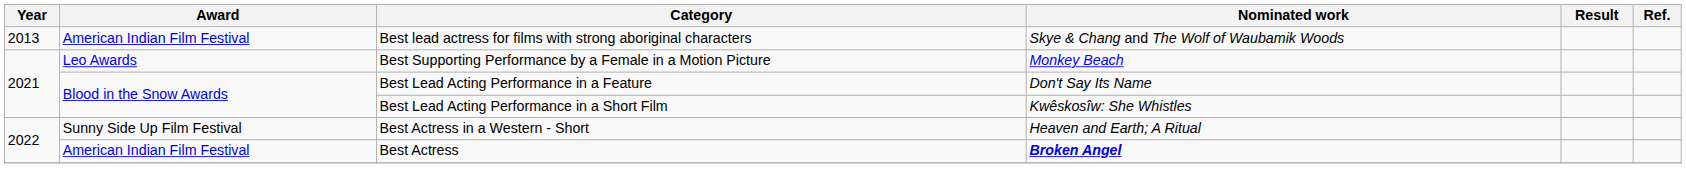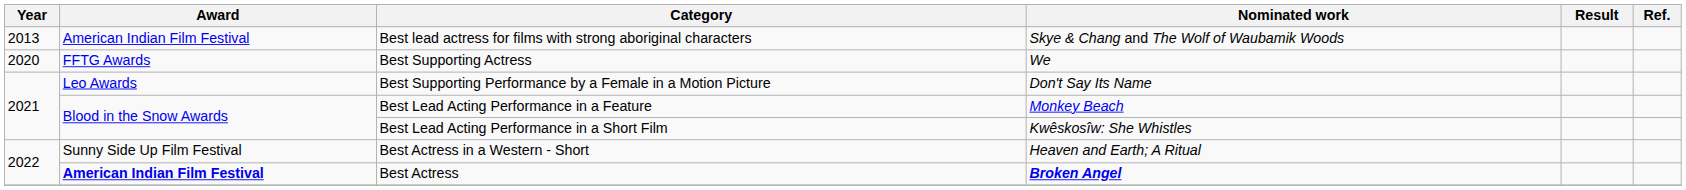 <table width="95%" class="wikitable">
 <tr>
 <th width="10">Year</th>
 <th width="240">Award</th>
 <th width="500">Category</th>
 <th width="410">Nominated work</th>
 <th width="30">Result</th>
 <th width="10">Ref.</th>
 </tr>
 <tr>
 <td>2013</td>
 <td><a href='#'>American Indian Film Festival</a></td>
 <td>Best lead actress for films with strong aboriginal characters</td>
 <td><em>Skye & Chang</em> and <em>The Wolf of Waubamik Woods</em></td>
 <td></td>
 <td></td>
 </tr>
 <tr>
+<td>2020</td>
+<td><a href='#'>FFTG Awards</a></td>
+<td>Best Supporting Actress</td>
+<td><em> We </em></td>
+<td></td>
+<td></td>
+</tr>
+<tr>
 <td rowspan="3">2021</td>
 <td><a href='#'>Leo Awards</a></td>
 <td>Best Supporting Performance by a Female in a Motion Picture</td>
-<td><em><a href='#'>Monkey Beach</a></em></td>
+<td><em>Don't Say Its Name</em></td>
 <td></td>
 <td></td>
 </tr>
 <tr>
 <td rowspan="2"><a href='#'>Blood in the Snow Awards</a></td>
 <td>Best Lead Acting Performance in a Feature</td>
-<td><em>Don't Say Its Name</em></td>
+<td><em><a href='#'>Monkey Beach</a></em></td>
 <td></td>
 <td></td>
 </tr>
 <tr>
 <td>Best Lead Acting Performance in a Short Film</td>
 <td><em> Kwêskosîw: She Whistles</em></td>
 <td></td>
 <td></td>
 </tr>
 <tr>
 <td rowspan="2">2022</td>
 <td>Sunny Side Up Film Festival</td>
 <td>Best Actress in a Western - Short</td>
 <td><em>Heaven and Earth; A Ritual</em></td>
 <td></td>
 <td></td>
 </tr>
 <tr>
-<td><a href='#'>American Indian Film Festival</a></td>
+<td><strong><a href='#'>American Indian Film Festival</a></strong></td>
 <td>Best Actress</td>
 <td><strong><em><a href='#'>Broken Angel</a></strong></td>
 <td></td>
 <td></td>
 </tr>
 <tr>
 </tr>
 </table>
